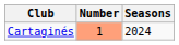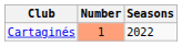 <table class="wikitable sortable">
 <tr>
 <th>Club</th>
 <th>Number</th>
 <th>Seasons</th>
 </tr>
 <tr>
 <td><a href='#'>Cartaginés</a></td>
 <td style="background: lightsalmon; text-align:center">1</td>
-<td>2024</td>
+<td>2022</td>
 </tr>
 </table>
